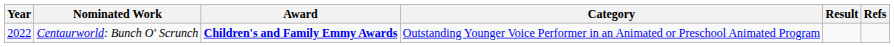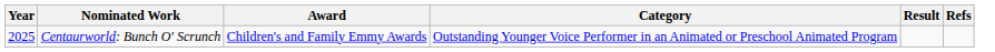 <table class="wikitable">
 <tr>
 <th>Year</th>
 <th>Nominated Work</th>
 <th>Award</th>
 <th>Category</th>
 <th>Result</th>
 <th>Refs</th>
 </tr>
 <tr>
-<td><a href='#'>2022</a></td>
+<td><a href='#'>2025</a></td>
 <td><em><a href='#'>Centaurworld</a>: Bunch O' Scrunch</em></td>
-<td><strong><a href='#'>Children's and Family Emmy Awards</a></strong></td>
+<td><a href='#'>Children's and Family Emmy Awards</a></td>
 <td><a href='#'>Outstanding Younger Voice Performer in an Animated or Preschool Animated Program</a></td>
 <td></td>
 <td></td>
 </tr>
 </table>
